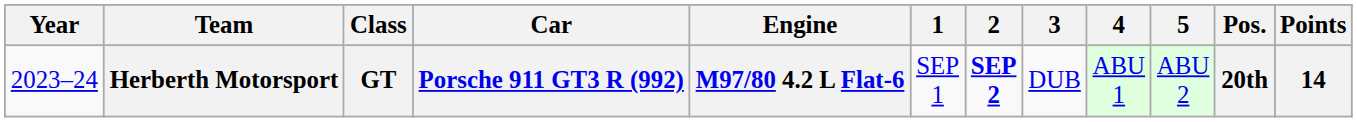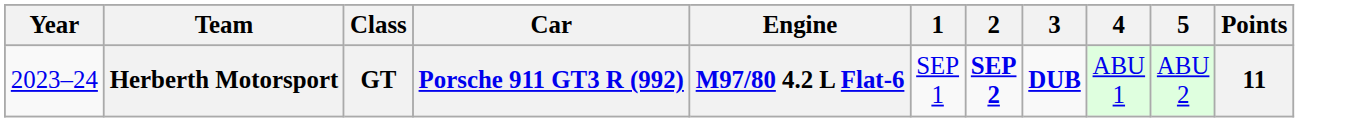 <table class="wikitable" style="text-align:center; font-size:85%">
 <tr>
 <th>Year</th>
 <th>Team</th>
 <th>Class</th>
 <th>Car</th>
 <th>Engine</th>
 <th>1</th>
 <th>2</th>
 <th>3</th>
 <th>4</th>
 <th>5</th>
-<th>Pos.</th>
 <th>Points</th>
 </tr>
 <tr>
 <td><a href='#'>2023–24</a></td>
 <th>Herberth Motorsport</th>
 <th>GT</th>
 <th><a href='#'>Porsche 911 GT3 R (992)</a></th>
 <th><a href='#'>M97/80</a> 4.2 L <a href='#'>Flat-6</a></th>
 <td style="background:#;"><a href='#'>SEP<br>1</a></td>
 <td style="background:#;"><strong><a href='#'>SEP<br>2</a></strong></td>
-<td style="background:#;"><a href='#'>DUB</a></td>
+<td style="background:#;"><strong><a href='#'>DUB</a></strong></td>
 <td style="background:#DFFFDF;"><a href='#'>ABU<br>1</a><br></td>
 <td style="background:#DFFFDF;"><a href='#'>ABU<br>2</a><br></td>
-<th>20th</th>
-<th>14</th>
+<th>11</th>
 </tr>
 </table>
